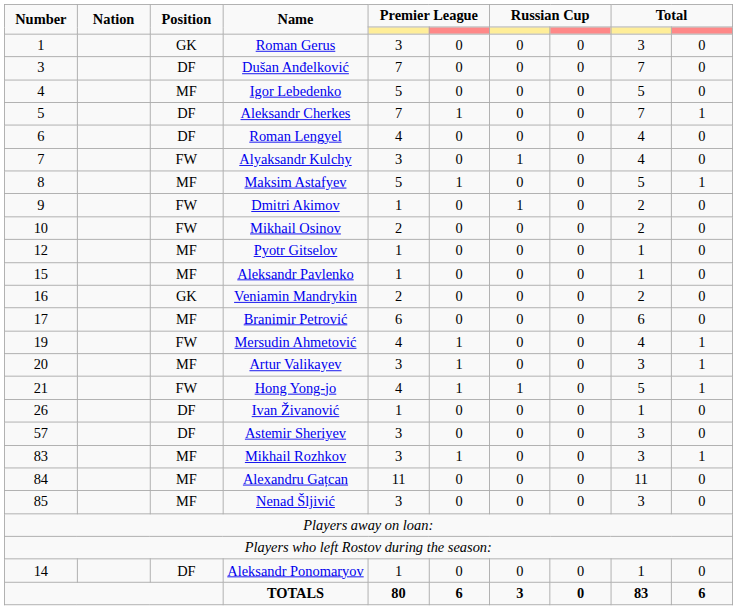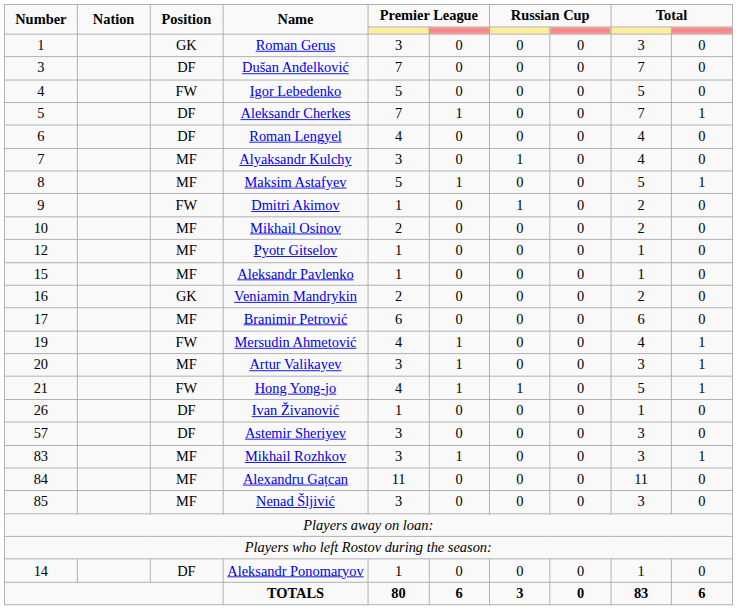 <table class="wikitable" style="font-size: 100%; text-align: center;">
 <tr>
 <td rowspan="2" width="10%" align="center"><strong>Number</strong></td>
 <td rowspan="2" width="10%" align="center"><strong>Nation</strong></td>
 <td rowspan="2" width="10%" align="center"><strong>Position</strong></td>
 <td rowspan="2" width="20%" align="center"><strong>Name</strong></td>
 <td colspan="2" align="center"><strong>Premier League</strong></td>
 <td colspan="2" align="center"><strong>Russian Cup</strong></td>
 <td colspan="2" align="center"><strong>Total</strong></td>
 </tr>
 <tr>
 <th width=60 style="background: #FFEE99"></th>
 <th width=60 style="background: #FF8888"></th>
 <th width=60 style="background: #FFEE99"></th>
 <th width=60 style="background: #FF8888"></th>
 <th width=60 style="background: #FFEE99"></th>
 <th width=60 style="background: #FF8888"></th>
 </tr>
 <tr>
 <td>1</td>
 <td></td>
 <td>GK</td>
 <td><a href='#'>Roman Gerus</a></td>
 <td>3</td>
 <td>0</td>
 <td>0</td>
 <td>0</td>
 <td>3</td>
 <td>0</td>
 </tr>
 <tr>
 <td>3</td>
 <td></td>
 <td>DF</td>
 <td><a href='#'>Dušan Anđelković</a></td>
 <td>7</td>
 <td>0</td>
 <td>0</td>
 <td>0</td>
 <td>7</td>
 <td>0</td>
 </tr>
 <tr>
 <td>4</td>
 <td></td>
-<td>MF</td>
+<td>FW</td>
 <td><a href='#'>Igor Lebedenko</a></td>
 <td>5</td>
 <td>0</td>
 <td>0</td>
 <td>0</td>
 <td>5</td>
 <td>0</td>
 </tr>
 <tr>
 <td>5</td>
 <td></td>
 <td>DF</td>
 <td><a href='#'>Aleksandr Cherkes</a></td>
 <td>7</td>
 <td>1</td>
 <td>0</td>
 <td>0</td>
 <td>7</td>
 <td>1</td>
 </tr>
 <tr>
 <td>6</td>
 <td></td>
 <td>DF</td>
 <td><a href='#'>Roman Lengyel</a></td>
 <td>4</td>
 <td>0</td>
 <td>0</td>
 <td>0</td>
 <td>4</td>
 <td>0</td>
 </tr>
 <tr>
 <td>7</td>
 <td></td>
-<td>FW</td>
+<td>MF</td>
 <td><a href='#'>Alyaksandr Kulchy</a></td>
 <td>3</td>
 <td>0</td>
 <td>1</td>
 <td>0</td>
 <td>4</td>
 <td>0</td>
 </tr>
 <tr>
 <td>8</td>
 <td></td>
 <td>MF</td>
 <td><a href='#'>Maksim Astafyev</a></td>
 <td>5</td>
 <td>1</td>
 <td>0</td>
 <td>0</td>
 <td>5</td>
 <td>1</td>
 </tr>
 <tr>
 <td>9</td>
 <td></td>
 <td>FW</td>
 <td><a href='#'>Dmitri Akimov</a></td>
 <td>1</td>
 <td>0</td>
 <td>1</td>
 <td>0</td>
 <td>2</td>
 <td>0</td>
 </tr>
 <tr>
 <td>10</td>
 <td></td>
-<td>FW</td>
+<td>MF</td>
 <td><a href='#'>Mikhail Osinov</a></td>
 <td>2</td>
 <td>0</td>
 <td>0</td>
 <td>0</td>
 <td>2</td>
 <td>0</td>
 </tr>
 <tr>
 <td>12</td>
 <td></td>
 <td>MF</td>
 <td><a href='#'>Pyotr Gitselov</a></td>
 <td>1</td>
 <td>0</td>
 <td>0</td>
 <td>0</td>
 <td>1</td>
 <td>0</td>
 </tr>
 <tr>
 <td>15</td>
 <td></td>
 <td>MF</td>
 <td><a href='#'>Aleksandr Pavlenko</a></td>
 <td>1</td>
 <td>0</td>
 <td>0</td>
 <td>0</td>
 <td>1</td>
 <td>0</td>
 </tr>
 <tr>
 <td>16</td>
 <td></td>
 <td>GK</td>
 <td><a href='#'>Veniamin Mandrykin</a></td>
 <td>2</td>
 <td>0</td>
 <td>0</td>
 <td>0</td>
 <td>2</td>
 <td>0</td>
 </tr>
 <tr>
 <td>17</td>
 <td></td>
 <td>MF</td>
 <td><a href='#'>Branimir Petrović</a></td>
 <td>6</td>
 <td>0</td>
 <td>0</td>
 <td>0</td>
 <td>6</td>
 <td>0</td>
 </tr>
 <tr>
 <td>19</td>
 <td></td>
 <td>FW</td>
 <td><a href='#'>Mersudin Ahmetović</a></td>
 <td>4</td>
 <td>1</td>
 <td>0</td>
 <td>0</td>
 <td>4</td>
 <td>1</td>
 </tr>
 <tr>
 <td>20</td>
 <td></td>
 <td>MF</td>
 <td><a href='#'>Artur Valikayev</a></td>
 <td>3</td>
 <td>1</td>
 <td>0</td>
 <td>0</td>
 <td>3</td>
 <td>1</td>
 </tr>
 <tr>
 <td>21</td>
 <td></td>
 <td>FW</td>
 <td><a href='#'>Hong Yong-jo</a></td>
 <td>4</td>
 <td>1</td>
 <td>1</td>
 <td>0</td>
 <td>5</td>
 <td>1</td>
 </tr>
 <tr>
 <td>26</td>
 <td></td>
 <td>DF</td>
 <td><a href='#'>Ivan Živanović</a></td>
 <td>1</td>
 <td>0</td>
 <td>0</td>
 <td>0</td>
 <td>1</td>
 <td>0</td>
 </tr>
 <tr>
 <td>57</td>
 <td></td>
 <td>DF</td>
 <td><a href='#'>Astemir Sheriyev</a></td>
 <td>3</td>
 <td>0</td>
 <td>0</td>
 <td>0</td>
 <td>3</td>
 <td>0</td>
 </tr>
 <tr>
 <td>83</td>
 <td></td>
 <td>MF</td>
 <td><a href='#'>Mikhail Rozhkov</a></td>
 <td>3</td>
 <td>1</td>
 <td>0</td>
 <td>0</td>
 <td>3</td>
 <td>1</td>
 </tr>
 <tr>
 <td>84</td>
 <td></td>
 <td>MF</td>
 <td><a href='#'>Alexandru Gațcan</a></td>
 <td>11</td>
 <td>0</td>
 <td>0</td>
 <td>0</td>
 <td>11</td>
 <td>0</td>
 </tr>
 <tr>
 <td>85</td>
 <td></td>
 <td>MF</td>
 <td><a href='#'>Nenad Šljivić</a></td>
 <td>3</td>
 <td>0</td>
 <td>0</td>
 <td>0</td>
 <td>3</td>
 <td>0</td>
 </tr>
 <tr>
 <td colspan="14"><em>Players away on loan:</em></td>
 </tr>
 <tr>
 <td colspan="14"><em>Players who left Rostov during the season:</em></td>
 </tr>
 <tr>
 <td>14</td>
 <td></td>
 <td>DF</td>
 <td><a href='#'>Aleksandr Ponomaryov</a></td>
 <td>1</td>
 <td>0</td>
 <td>0</td>
 <td>0</td>
 <td>1</td>
 <td>0</td>
 </tr>
 <tr>
 <td colspan="3"></td>
 <td><strong>TOTALS</strong></td>
 <td><strong>80</strong></td>
 <td><strong>6</strong></td>
 <td><strong>3</strong></td>
 <td><strong>0</strong></td>
 <td><strong>83</strong></td>
 <td><strong>6</strong></td>
 </tr>
 </table>
